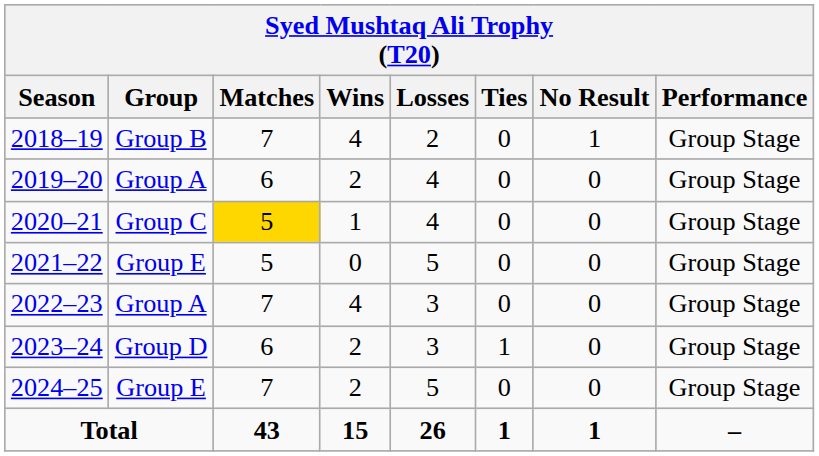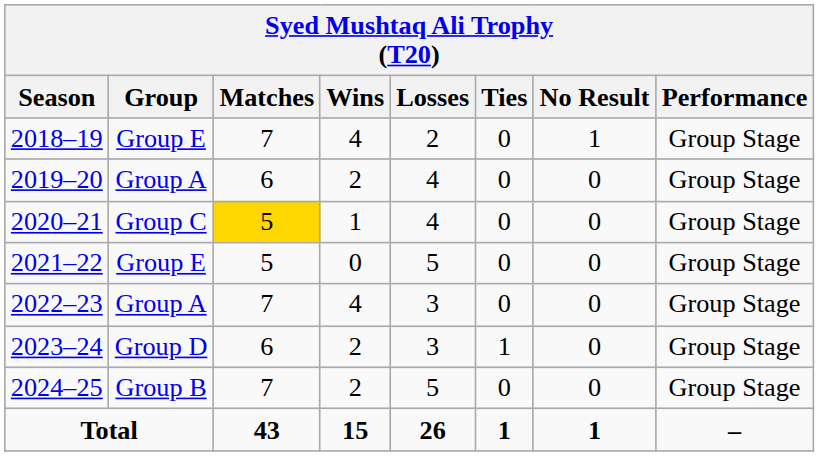 <table class="wikitable sortable" style="text-align:center">
 <tr>
 <th colspan="8"><a href='#'>Syed Mushtaq Ali Trophy</a><br>(<a href='#'>T20</a>)</th>
 </tr>
 <tr>
 <th>Season</th>
 <th>Group</th>
 <th>Matches</th>
 <th>Wins</th>
 <th>Losses</th>
 <th>Ties</th>
 <th>No Result</th>
 <th>Performance</th>
 </tr>
 <tr>
 <td><a href='#'>2018–19</a></td>
-<td><a href='#'>Group B</a></td>
+<td><a href='#'>Group E</a></td>
 <td>7</td>
 <td>4</td>
 <td>2</td>
 <td>0</td>
 <td>1</td>
 <td>Group Stage</td>
 </tr>
 <tr>
 <td><a href='#'>2019–20</a></td>
 <td><a href='#'>Group A</a></td>
 <td>6</td>
 <td>2</td>
 <td>4</td>
 <td>0</td>
 <td>0</td>
 <td>Group Stage</td>
 </tr>
 <tr>
 <td><a href='#'>2020–21</a></td>
 <td><a href='#'>Group C</a></td>
 <td style="background: gold;">5</td>
 <td>1</td>
 <td>4</td>
 <td>0</td>
 <td>0</td>
 <td>Group Stage</td>
 </tr>
 <tr>
 <td><a href='#'>2021–22</a></td>
 <td><a href='#'>Group E</a></td>
 <td>5</td>
 <td>0</td>
 <td>5</td>
 <td>0</td>
 <td>0</td>
 <td>Group Stage</td>
 </tr>
 <tr>
 <td><a href='#'>2022–23</a></td>
 <td><a href='#'>Group A</a></td>
 <td>7</td>
 <td>4</td>
 <td>3</td>
 <td>0</td>
 <td>0</td>
 <td>Group Stage</td>
 </tr>
 <tr>
 <td><a href='#'>2023–24</a></td>
 <td><a href='#'>Group D</a></td>
 <td>6</td>
 <td>2</td>
 <td>3</td>
 <td>1</td>
 <td>0</td>
 <td>Group Stage</td>
 </tr>
 <tr>
 <td><a href='#'>2024–25</a></td>
-<td><a href='#'>Group E</a></td>
+<td><a href='#'>Group B</a></td>
 <td>7</td>
 <td>2</td>
 <td>5</td>
 <td>0</td>
 <td>0</td>
 <td>Group Stage</td>
 </tr>
 <tr>
 <td colspan="2"><strong>Total</strong></td>
 <td><strong>43</strong></td>
 <td><strong>15</strong></td>
 <td><strong>26</strong></td>
 <td><strong>1</strong></td>
 <td><strong>1</strong></td>
 <td><strong>–</strong></td>
 </tr>
 </table>
